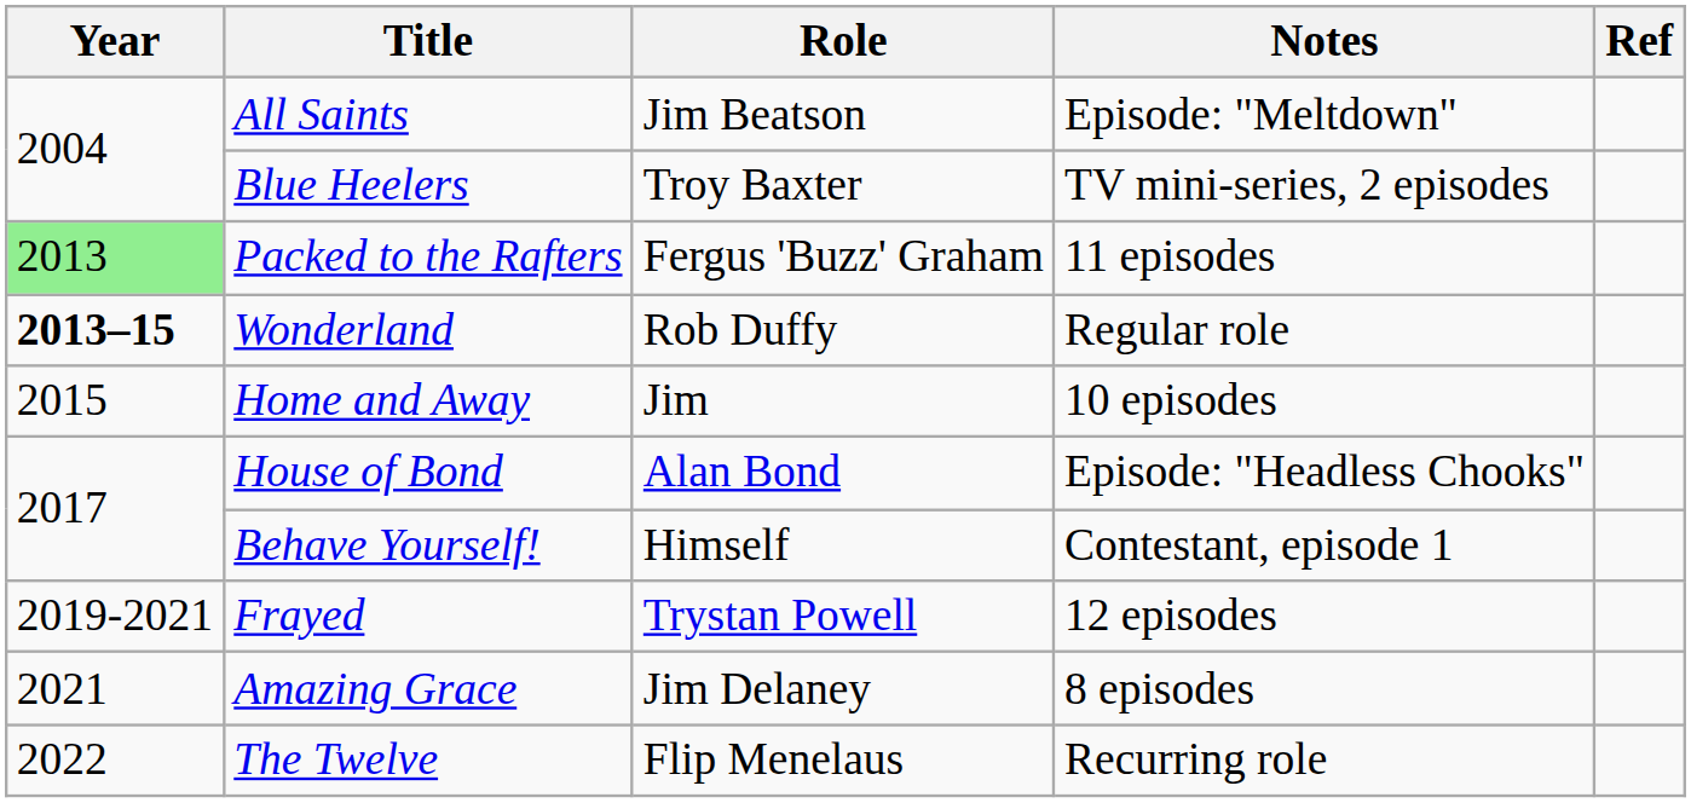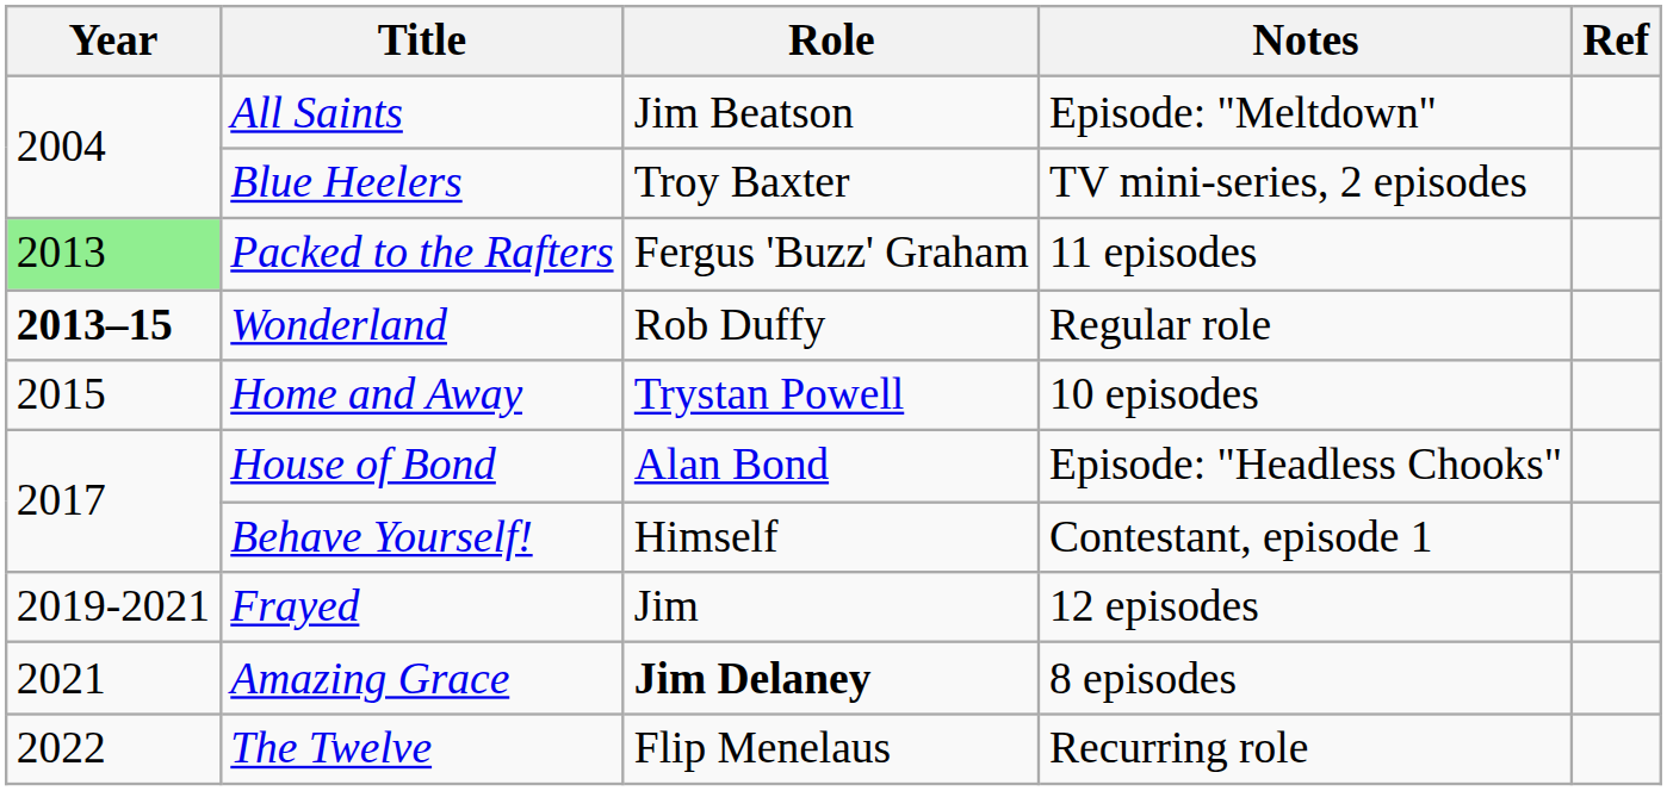 <table class="wikitable sortable">
 <tr>
 <th>Year</th>
 <th>Title</th>
 <th>Role</th>
 <th>Notes</th>
 <th>Ref</th>
 </tr>
 <tr>
 <td rowspan="2">2004</td>
 <td><em><a href='#'>All Saints</a></em></td>
 <td>Jim Beatson</td>
 <td>Episode: "Meltdown"</td>
 <td></td>
 </tr>
 <tr>
 <td><em><a href='#'>Blue Heelers</a></em></td>
 <td>Troy Baxter</td>
 <td>TV mini-series, 2 episodes</td>
 <td></td>
 </tr>
 <tr>
 <td style="background: lightgreen;">2013</td>
 <td><em> <a href='#'>Packed to the Rafters</a></em></td>
 <td>Fergus 'Buzz' Graham</td>
 <td>11 episodes</td>
 <td></td>
 </tr>
 <tr>
 <td><strong>2013–15</strong></td>
 <td><em> <a href='#'>Wonderland</a></em></td>
 <td>Rob Duffy</td>
 <td>Regular role</td>
 <td></td>
 </tr>
 <tr>
 <td>2015</td>
 <td><em><a href='#'>Home and Away</a></em></td>
-<td>Jim</td>
+<td><a href='#'>Trystan Powell</a></td>
 <td>10 episodes</td>
 <td></td>
 </tr>
 <tr>
 <td rowspan="2">2017</td>
 <td><em><a href='#'>House of Bond</a></em></td>
 <td><a href='#'>Alan Bond</a></td>
 <td>Episode: "Headless Chooks"</td>
 <td></td>
 </tr>
 <tr>
 <td><em><a href='#'>Behave Yourself!</a></em></td>
 <td>Himself</td>
 <td>Contestant, episode 1</td>
 <td></td>
 </tr>
 <tr>
 <td>2019-2021</td>
 <td><a href='#'><em>Frayed</em></a></td>
-<td><a href='#'>Trystan Powell</a></td>
+<td>Jim</td>
 <td>12 episodes</td>
 <td></td>
 </tr>
 <tr>
 <td>2021</td>
 <td><em><a href='#'>Amazing Grace</a></em></td>
-<td>Jim Delaney</td>
+<td><strong>Jim Delaney</strong></td>
 <td>8 episodes</td>
 <td></td>
 </tr>
 <tr>
 <td>2022</td>
 <td><a href='#'><em>The Twelve</em></a></td>
 <td>Flip Menelaus</td>
 <td>Recurring role</td>
 <td></td>
 </tr>
 </table>
